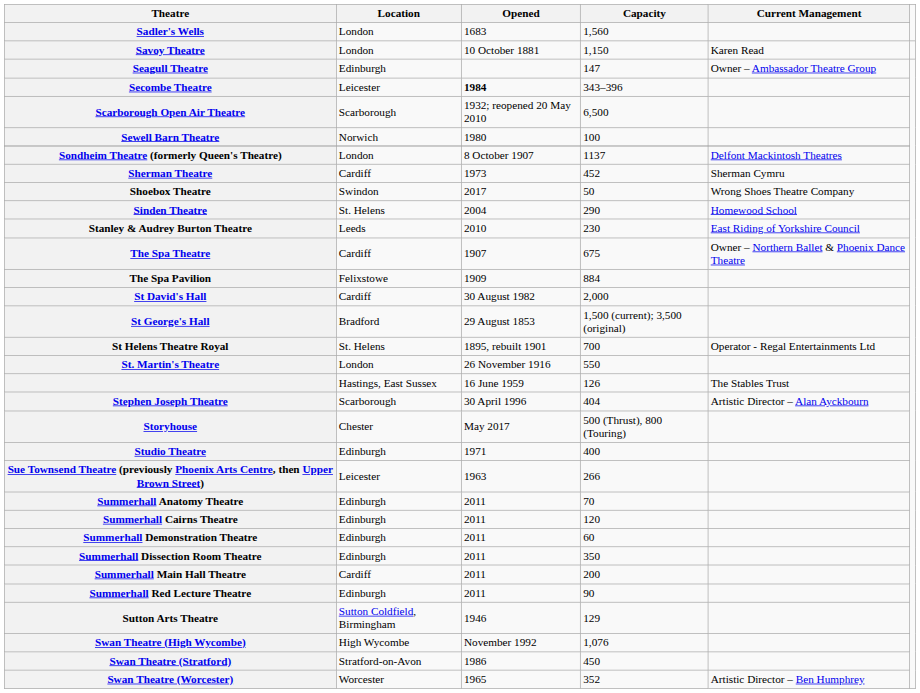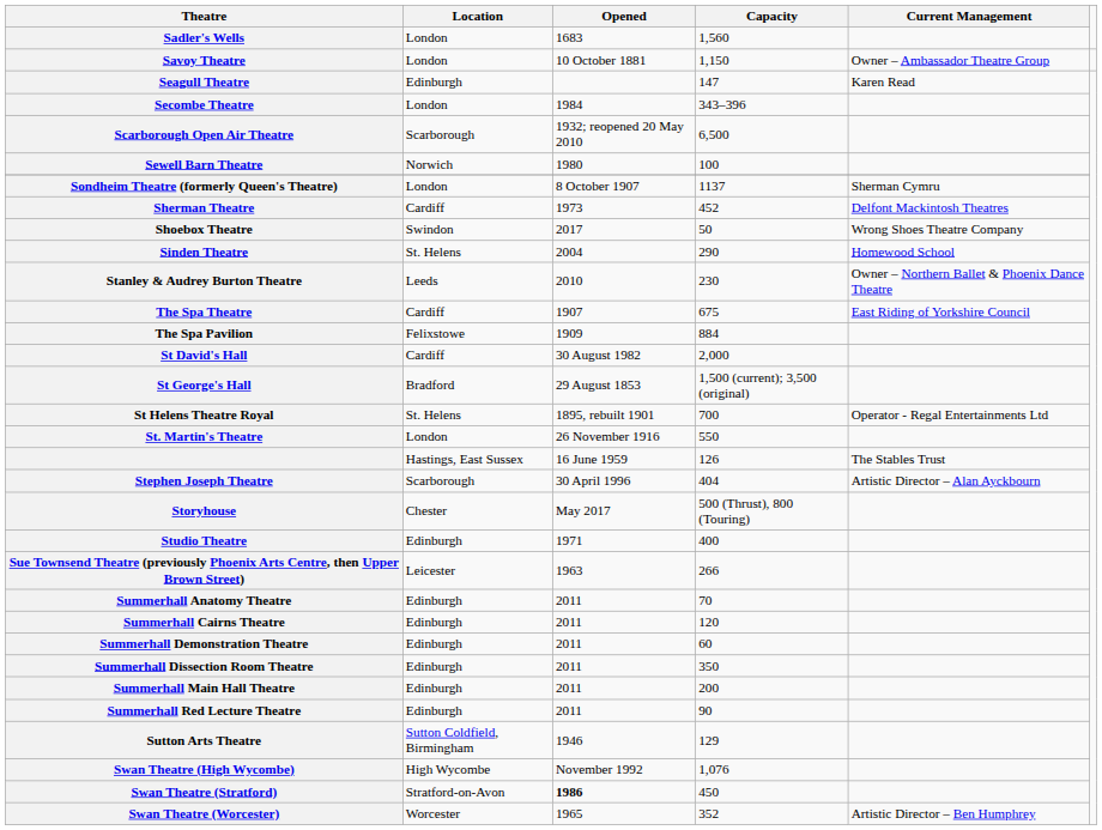 <table class="wikitable" style="text-align: left; font-size:96%">
 <tr>
 <th>Theatre</th>
 <th>Location</th>
 <th>Opened</th>
 <th>Capacity</th>
 <th>Current Management</th>
 </tr>
 <tr>
 <th><a href='#'>Sadler's Wells</a></th>
 <td>London</td>
 <td>1683</td>
 <td>1,560</td>
 <td></td>
 </tr>
 <tr>
 <th><a href='#'>Savoy Theatre</a></th>
 <td>London</td>
 <td>10 October 1881</td>
 <td>1,150</td>
-<td>Karen Read</td>
+<td>Owner – <a href='#'>Ambassador Theatre Group</a></td>
 <td></td>
 </tr>
 <tr>
 <th><a href='#'>Seagull Theatre</a></th>
 <td>Edinburgh</td>
 <td></td>
 <td>147</td>
-<td>Owner – <a href='#'>Ambassador Theatre Group</a></td>
+<td>Karen Read</td>
 </tr>
 <tr>
 <th><a href='#'>Secombe Theatre</a></th>
-<td>Leicester</td>
-<td><strong>1984</strong></td>
+<td>London</td>
+<td>1984</td>
 <td>343–396</td>
 <td></td>
 </tr>
 <tr>
 <th><a href='#'>Scarborough Open Air Theatre</a></th>
 <td>Scarborough</td>
 <td>1932; reopened 20 May 2010</td>
 <td>6,500</td>
 <td></td>
 </tr>
 <tr>
 <th><a href='#'>Sewell Barn Theatre</a></th>
 <td>Norwich</td>
 <td>1980</td>
 <td>100</td>
 <td></td>
 </tr>
 <tr>
 </tr>
 <tr>
 <th><a href='#'>Sondheim Theatre</a> (formerly Queen's Theatre)</th>
 <td>London</td>
 <td>8 October 1907</td>
 <td>1137</td>
-<td><a href='#'>Delfont Mackintosh Theatres</a></td>
+<td>Sherman Cymru</td>
 </tr>
 <tr>
 <th><a href='#'>Sherman Theatre</a></th>
 <td>Cardiff</td>
 <td>1973</td>
 <td>452</td>
-<td>Sherman Cymru</td>
+<td><a href='#'>Delfont Mackintosh Theatres</a></td>
 </tr>
 <tr>
 <th>Shoebox Theatre</th>
 <td>Swindon</td>
 <td>2017</td>
 <td>50</td>
 <td>Wrong Shoes Theatre Company</td>
 </tr>
 <tr>
 <th><a href='#'>Sinden Theatre</a></th>
 <td>St. Helens</td>
 <td>2004</td>
 <td>290</td>
 <td><a href='#'>Homewood School</a></td>
 </tr>
 <tr>
 <th>Stanley & Audrey Burton Theatre</th>
 <td>Leeds</td>
 <td>2010</td>
 <td>230</td>
-<td><a href='#'>East Riding of Yorkshire Council</a></td>
+<td>Owner – <a href='#'>Northern Ballet</a> & <a href='#'>Phoenix Dance Theatre</a></td>
 </tr>
 <tr>
 <th><a href='#'>The Spa Theatre</a></th>
 <td>Cardiff</td>
 <td>1907</td>
 <td>675</td>
-<td>Owner – <a href='#'>Northern Ballet</a> & <a href='#'>Phoenix Dance Theatre</a></td>
+<td><a href='#'>East Riding of Yorkshire Council</a></td>
 </tr>
 <tr>
 <th>The Spa Pavilion</th>
 <td>Felixstowe</td>
 <td>1909</td>
 <td>884</td>
 <td></td>
 </tr>
 <tr>
 <th><a href='#'>St David's Hall</a></th>
 <td>Cardiff</td>
 <td>30 August 1982</td>
 <td>2,000</td>
 <td></td>
 </tr>
 <tr>
 <th><a href='#'>St George's Hall</a></th>
 <td>Bradford</td>
 <td>29 August 1853</td>
 <td>1,500 (current); 3,500 (original)</td>
 <td></td>
 </tr>
 <tr>
 <th>St Helens Theatre Royal</th>
 <td>St. Helens</td>
 <td>1895, rebuilt 1901</td>
 <td>700</td>
 <td>Operator - Regal Entertainments Ltd</td>
 </tr>
 <tr>
 <th><a href='#'>St. Martin's Theatre</a></th>
 <td>London</td>
 <td>26 November 1916</td>
 <td>550</td>
 <td></td>
 </tr>
 <tr>
 <th></th>
 <td>Hastings, East Sussex</td>
 <td>16 June 1959</td>
 <td>126</td>
 <td>The Stables Trust</td>
 </tr>
 <tr>
 <th><a href='#'>Stephen Joseph Theatre</a></th>
 <td>Scarborough</td>
 <td>30 April 1996</td>
 <td>404</td>
 <td>Artistic Director – <a href='#'>Alan Ayckbourn</a></td>
 </tr>
 <tr>
 <th><a href='#'>Storyhouse</a></th>
 <td>Chester</td>
 <td>May 2017</td>
 <td>500 (Thrust), 800 (Touring)</td>
 <td></td>
 </tr>
 <tr>
 <th><a href='#'>Studio Theatre</a></th>
 <td>Edinburgh</td>
 <td>1971</td>
 <td>400</td>
 <td></td>
 </tr>
 <tr>
 <th><a href='#'>Sue Townsend Theatre</a> (previously <a href='#'>Phoenix Arts Centre</a>, then <a href='#'>Upper Brown Street</a>)</th>
 <td>Leicester</td>
 <td>1963</td>
 <td>266</td>
 <td></td>
 </tr>
 <tr>
 <th><a href='#'>Summerhall</a> Anatomy Theatre</th>
 <td>Edinburgh</td>
 <td>2011</td>
 <td>70</td>
 <td></td>
 </tr>
 <tr>
 <th><a href='#'>Summerhall</a> Cairns Theatre</th>
 <td>Edinburgh</td>
 <td>2011</td>
 <td>120</td>
 <td></td>
 </tr>
 <tr>
 <th><a href='#'>Summerhall</a> Demonstration Theatre</th>
 <td>Edinburgh</td>
 <td>2011</td>
 <td>60</td>
 <td></td>
 </tr>
 <tr>
 <th><a href='#'>Summerhall</a> Dissection Room Theatre</th>
 <td>Edinburgh</td>
 <td>2011</td>
 <td>350</td>
 <td></td>
 </tr>
 <tr>
 <th><a href='#'>Summerhall</a> Main Hall Theatre</th>
-<td>Cardiff</td>
+<td>Edinburgh</td>
 <td>2011</td>
 <td>200</td>
 <td></td>
 </tr>
 <tr>
 <th><a href='#'>Summerhall</a> Red Lecture Theatre</th>
 <td>Edinburgh</td>
 <td>2011</td>
 <td>90</td>
 <td></td>
 </tr>
 <tr>
 <th>Sutton Arts Theatre</th>
 <td><a href='#'>Sutton Coldfield</a>, Birmingham</td>
 <td>1946</td>
 <td>129</td>
 <td></td>
 </tr>
 <tr>
 <th><a href='#'>Swan Theatre (High Wycombe)</a></th>
 <td>High Wycombe</td>
 <td>November 1992</td>
 <td>1,076</td>
 <td></td>
 </tr>
 <tr>
 <th><a href='#'>Swan Theatre (Stratford)</a></th>
 <td>Stratford-on-Avon</td>
-<td>1986</td>
+<td><strong>1986</strong></td>
 <td>450</td>
 <td></td>
 </tr>
 <tr>
 <th><a href='#'>Swan Theatre (Worcester)</a></th>
 <td>Worcester</td>
 <td>1965</td>
 <td>352</td>
 <td>Artistic Director – <a href='#'>Ben Humphrey</a></td>
 </tr>
 </table>
